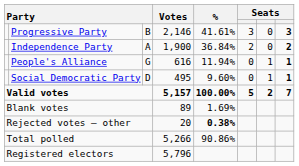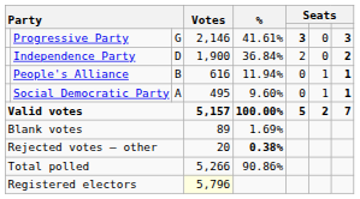 <table class="wikitable" border="1" style="text-align:right;">
 <tr>
 <th style="text-align:left;" valign=bottom rowspan=2 colspan=3>Party</th>
 <th align=center valign=bottom rowspan=2 width="50">Votes</th>
 <th align=center valign=bottom rowspan=2 width="50">%</th>
 <th colspan=3>Seats</th>
 </tr>
 <tr>
 <th align=center valign=bottom width="20"><small></small></th>
 <th align=center valign=bottom width="20"><small><a href='#'></a></small></th>
 <th align=center valign=bottom width="20"><small></small></th>
 </tr>
 <tr>
 <td></td>
 <td align=left><a href='#'>Progressive Party</a></td>
-<td align=left>B</td>
+<td align=left>G</td>
 <td>2,146</td>
 <td>41.61%</td>
-<td>3</td>
+<td><strong>3</strong></td>
 <td>0</td>
 <td><strong>3</strong></td>
 </tr>
 <tr>
 <td></td>
 <td align=left><a href='#'>Independence Party</a></td>
-<td align=left>A</td>
+<td align=left>D</td>
 <td>1,900</td>
 <td>36.84%</td>
 <td>2</td>
 <td>0</td>
 <td><strong>2</strong></td>
 </tr>
 <tr>
 <td></td>
 <td align=left><a href='#'>People's Alliance</a></td>
-<td align=left>G</td>
+<td align=left>B</td>
 <td>616</td>
 <td>11.94%</td>
 <td>0</td>
 <td>1</td>
 <td><strong>1</strong></td>
 </tr>
 <tr>
 <td></td>
 <td align=left><a href='#'>Social Democratic Party</a></td>
-<td align=left>D</td>
+<td align=left>A</td>
 <td>495</td>
 <td>9.60%</td>
 <td>0</td>
 <td>1</td>
 <td><strong>1</strong></td>
 </tr>
 <tr style="font-weight:bold">
 <td align=left colspan=3>Valid votes</td>
 <td>5,157</td>
 <td>100.00%</td>
 <td>5</td>
 <td>2</td>
 <td>7</td>
 </tr>
 <tr>
 <td align=left colspan=3>Blank votes</td>
 <td>89</td>
 <td>1.69%</td>
 <td></td>
 <td></td>
 <td></td>
 </tr>
 <tr>
 <td align=left colspan=3>Rejected votes – other</td>
 <td>20</td>
 <td><strong>0.38%</strong></td>
 <td></td>
 <td></td>
 <td></td>
 </tr>
 <tr>
 <td align=left colspan=3>Total polled</td>
 <td>5,266</td>
 <td>90.86%</td>
 <td></td>
 <td></td>
 <td></td>
 </tr>
 <tr>
 <td align=left colspan=3>Registered electors</td>
-<td>5,796</td>
+<td style="background: lightyellow;">5,796</td>
 <td></td>
 <td></td>
 <td></td>
 <td></td>
 </tr>
 </table>
